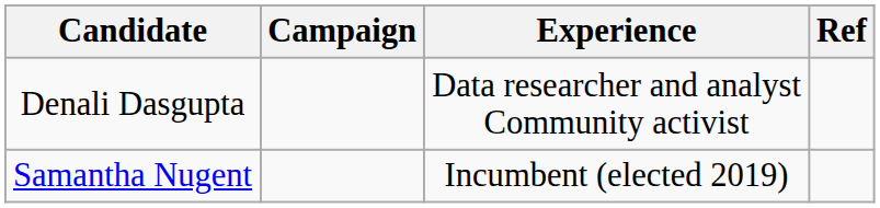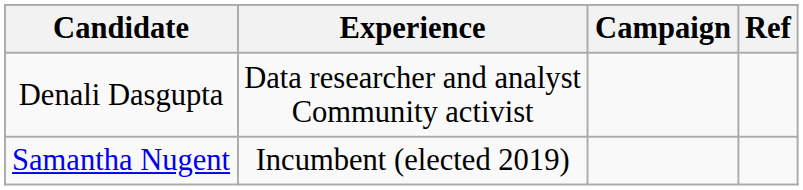 <table class="wikitable" style="text-align:center">
 <tr>
 <th>Candidate</th>
+<th>Experience</th>
 <th>Campaign</th>
-<th>Experience</th>
 <th>Ref</th>
 </tr>
 <tr>
 <td>Denali Dasgupta</td>
+<td>Data researcher and analyst<br>Community activist</td>
 <td></td>
-<td>Data researcher and analyst<br>Community activist</td>
 <td></td>
 </tr>
 <tr>
 <td><a href='#'>Samantha Nugent</a></td>
+<td>Incumbent (elected 2019)</td>
 <td></td>
-<td>Incumbent (elected 2019)</td>
 <td></td>
 </tr>
 </table>
